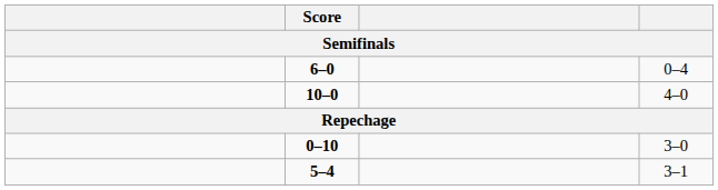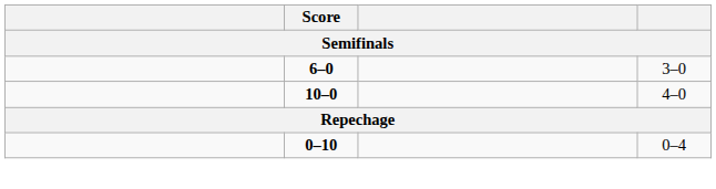 <table class="wikitable" style="text-align: left;">
 <tr>
 <th align="right" width="270"></th>
 <th width="65">Score</th>
 <th align="left" width="270"></th>
 <th width="65"></th>
 </tr>
 <tr>
 <th colspan=4>Semifinals</th>
 </tr>
 <tr>
 <td><strong></strong></td>
 <td align="center"><strong>6–0</strong></td>
 <td></td>
-<td align=center>0–4 <strong></strong></td>
+<td align=center>3–0 <strong></strong></td>
 </tr>
 <tr>
 <td><strong></strong></td>
 <td align="center"><strong>10–0</strong></td>
 <td></td>
 <td align=center>4–0 <strong></strong></td>
 </tr>
 <tr>
 <th colspan=4>Repechage</th>
 </tr>
 <tr>
 <td></td>
 <td align="center"><strong>0–10</strong></td>
 <td><strong></strong></td>
-<td align=center>3–0 <strong></strong></td>
-</tr>
-<tr>
-<td><strong></strong></td>
-<td align="center"><strong>5–4</strong></td>
-<td></td>
-<td align=center>3–1 <strong></strong></td>
+<td align=center>0–4 <strong></strong></td>
 </tr>
 </table>
